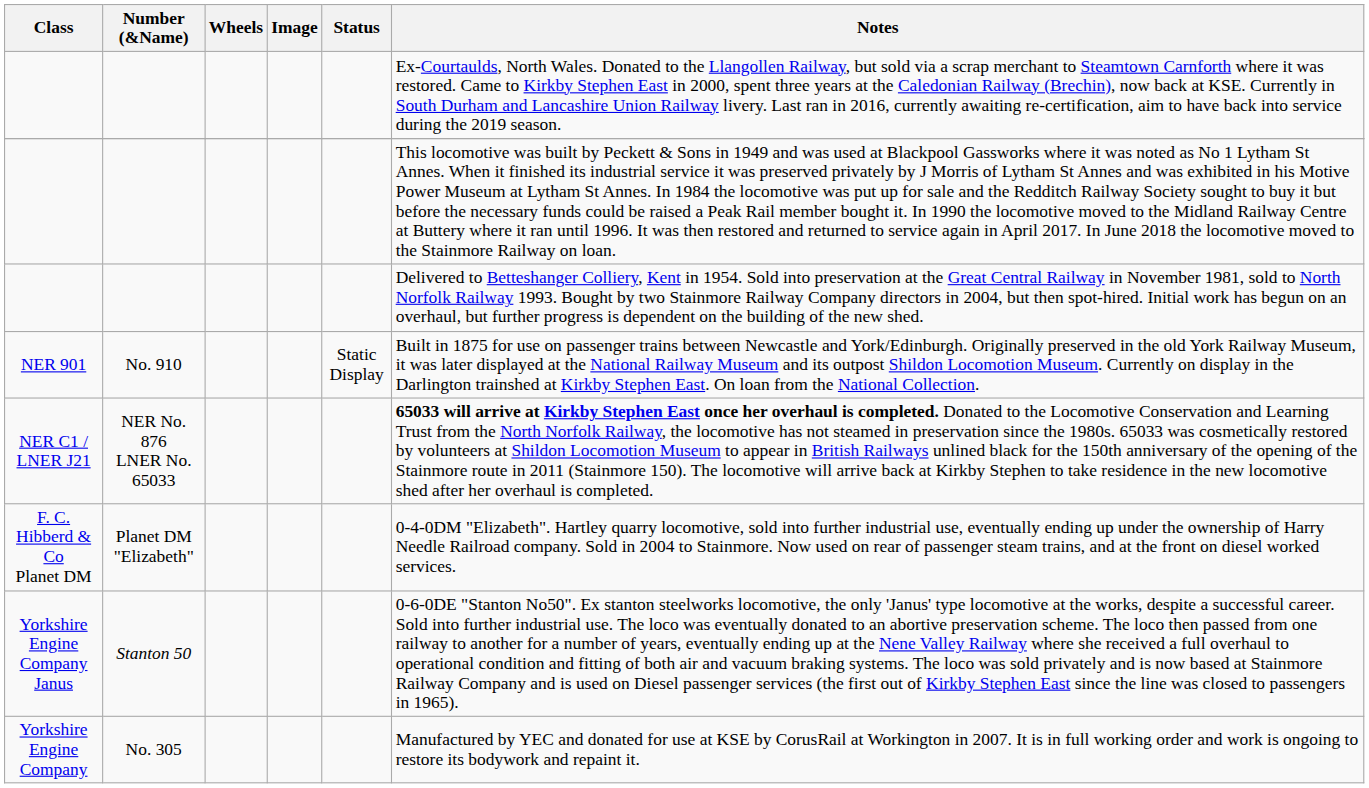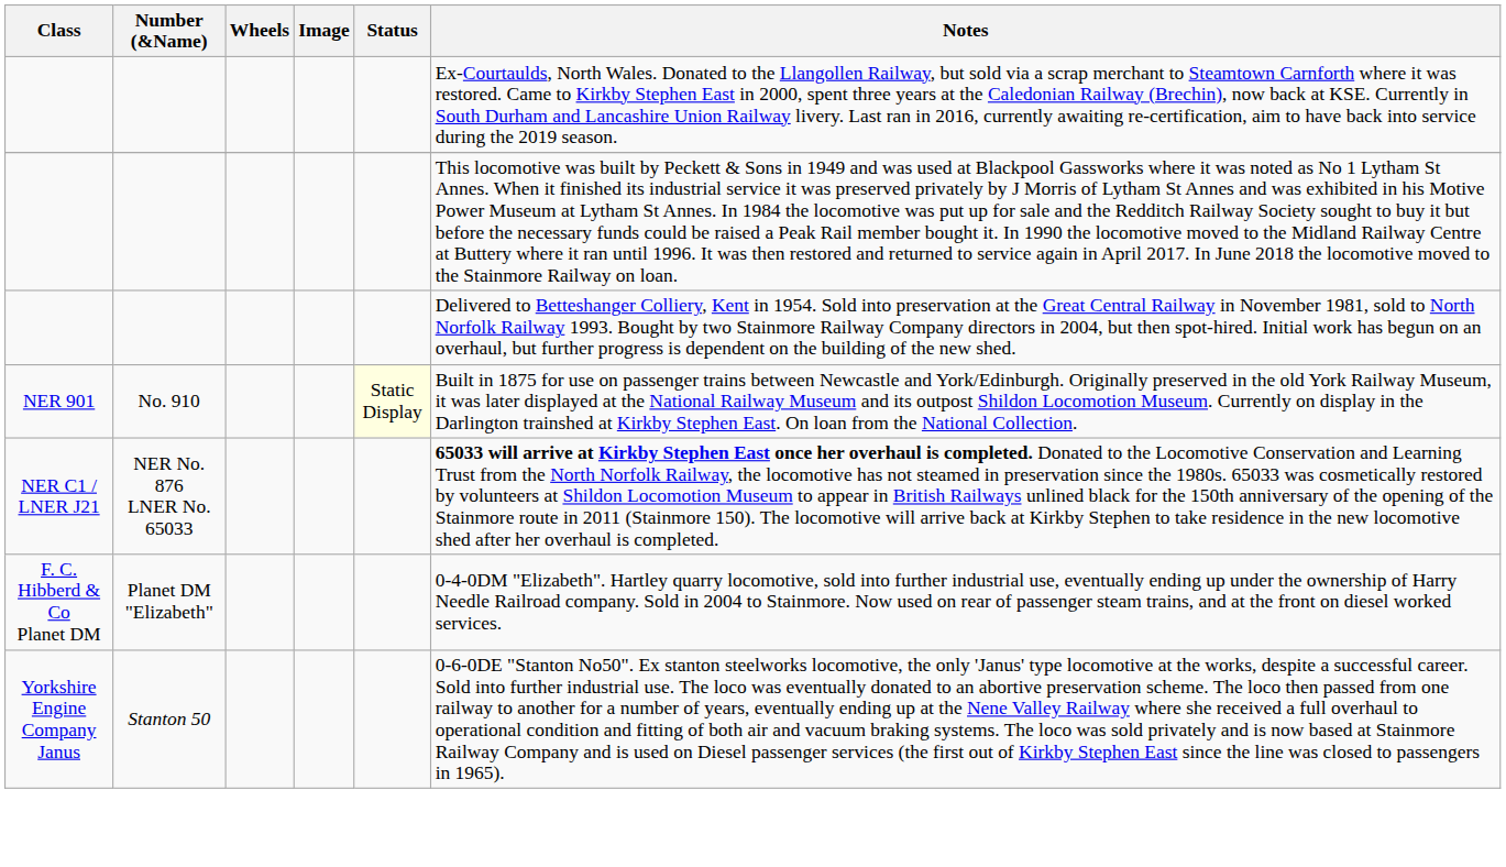 <table class="wikitable">
 <tr>
 <th>Class</th>
 <th>Number (&Name)</th>
 <th>Wheels</th>
 <th>Image</th>
 <th>Status</th>
 <th>Notes</th>
 </tr>
 <tr>
 <td></td>
 <td></td>
 <td></td>
 <td></td>
 <td></td>
 <td>Ex-<a href='#'>Courtaulds</a>, North Wales. Donated to the <a href='#'>Llangollen Railway</a>, but sold via a scrap merchant to <a href='#'>Steamtown Carnforth</a> where it was restored. Came to <a href='#'>Kirkby Stephen East</a> in 2000, spent three years at the <a href='#'>Caledonian Railway (Brechin)</a>, now back at KSE. Currently in <a href='#'>South Durham and Lancashire Union Railway</a> livery. Last ran in 2016, currently awaiting re-certification, aim to have back into service during the 2019 season.</td>
 </tr>
 <tr>
 </tr>
 <tr>
 <td></td>
 <td></td>
 <td></td>
 <td></td>
 <td></td>
 <td>This locomotive was built by Peckett & Sons in 1949 and was used at Blackpool Gassworks where it was noted as No 1 Lytham St Annes. When it finished its industrial service it was preserved privately by J Morris of Lytham St Annes and was exhibited in his Motive Power Museum at Lytham St Annes. In 1984 the locomotive was put up for sale and the Redditch Railway Society sought to buy it but before the necessary funds could be raised a Peak Rail member bought it. In 1990 the locomotive moved to the Midland Railway Centre at Buttery where it ran until 1996. It was then restored and returned to service again in April 2017. In  June 2018 the locomotive moved to the Stainmore Railway on loan.</td>
 </tr>
 <tr>
 <td></td>
 <td></td>
 <td></td>
 <td></td>
 <td></td>
 <td>Delivered to <a href='#'>Betteshanger Colliery</a>, <a href='#'>Kent</a> in 1954. Sold into preservation at the <a href='#'>Great Central Railway</a> in November 1981, sold to <a href='#'>North Norfolk Railway</a> 1993. Bought by two Stainmore Railway Company directors in 2004, but then spot-hired. Initial work has begun on an overhaul, but further progress is dependent on the building of the new shed.</td>
 </tr>
 <tr>
 <td style="text-align:center"><a href='#'>NER 901</a></td>
 <td style="text-align:center">No. 910</td>
 <td></td>
 <td></td>
-<td style="text-align:center">Static Display</td>
+<td style="background: lightyellow; text-align:center">Static Display</td>
 <td>Built in 1875 for use on passenger trains between Newcastle and York/Edinburgh. Originally preserved in the old York Railway Museum, it was later displayed at the <a href='#'>National Railway Museum</a> and its outpost <a href='#'>Shildon Locomotion Museum</a>. Currently on display in the Darlington trainshed at <a href='#'>Kirkby Stephen East</a>. On loan from the <a href='#'>National Collection</a>.</td>
 </tr>
 <tr>
 <td style="text-align:center"><a href='#'>NER C1 / LNER J21</a></td>
 <td style="text-align:center">NER No. 876<br>LNER No. 65033</td>
 <td></td>
 <td></td>
 <td></td>
 <td><strong>65033 will arrive at <a href='#'>Kirkby Stephen East</a> once her overhaul is completed.</strong> Donated to the Locomotive Conservation and Learning Trust from the <a href='#'>North Norfolk Railway</a>, the locomotive has not steamed in preservation since the 1980s. 65033 was cosmetically restored by volunteers at <a href='#'>Shildon Locomotion Museum</a> to appear in <a href='#'>British Railways</a> unlined black for the 150th anniversary of the opening of the Stainmore route in 2011 (Stainmore 150). The locomotive will arrive back at Kirkby Stephen to take residence in the new locomotive shed after her overhaul is completed.</td>
 </tr>
 <tr>
 <td style="text-align:center"><a href='#'>F. C. Hibberd & Co</a><br>Planet DM</td>
 <td style="text-align:center">Planet DM "Elizabeth"</td>
 <td></td>
 <td></td>
 <td></td>
 <td>0-4-0DM "Elizabeth". Hartley quarry locomotive, sold into further industrial use, eventually ending up under the ownership of Harry Needle Railroad company. Sold in 2004 to Stainmore. Now used on rear of passenger steam trains, and at the front on diesel worked services.</td>
 </tr>
 <tr>
 <td style="text-align:center"><a href='#'>Yorkshire Engine Company</a><br><a href='#'>Janus</a></td>
 <td style="text-align:center"><em>Stanton 50</em></td>
 <td></td>
 <td></td>
 <td></td>
 <td>0-6-0DE "Stanton No50". Ex stanton steelworks locomotive, the only 'Janus' type locomotive at the works, despite a successful career. Sold into further industrial use. The loco was eventually donated to an abortive preservation scheme. The loco then passed from one railway to another for a number of years, eventually ending up at the <a href='#'>Nene Valley Railway</a> where she received a full overhaul to operational condition and fitting of both air and vacuum braking systems. The loco was sold privately and is now based at Stainmore Railway Company and is used on Diesel passenger services (the first out of <a href='#'>Kirkby Stephen East</a> since the line was closed to passengers in 1965).</td>
 </tr>
-<tr>
-<td style="text-align:center"><a href='#'>Yorkshire Engine Company</a></td>
-<td style="text-align:center">No. 305</td>
-<td></td>
-<td></td>
-<td></td>
-<td>Manufactured by YEC and donated for use at KSE by CorusRail at Workington in 2007. It is in full working order and work is ongoing to restore its bodywork and repaint it.</td>
-</tr>
 </table>
